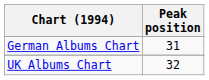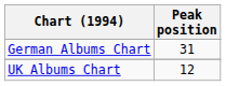 <table class="wikitable sortable">
 <tr>
 <th>Chart (1994)</th>
 <th>Peak<br>position</th>
 </tr>
 <tr>
 </tr>
 <tr>
 </tr>
 <tr>
 </tr>
 <tr>
 <td><a href='#'>German Albums Chart</a></td>
 <td align="center">31</td>
 </tr>
 <tr>
 </tr>
 <tr>
 </tr>
 <tr>
 </tr>
 <tr>
 </tr>
 <tr>
 <td><a href='#'>UK Albums Chart</a></td>
-<td align="center">32</td>
+<td align="center">12</td>
 </tr>
 </table>
